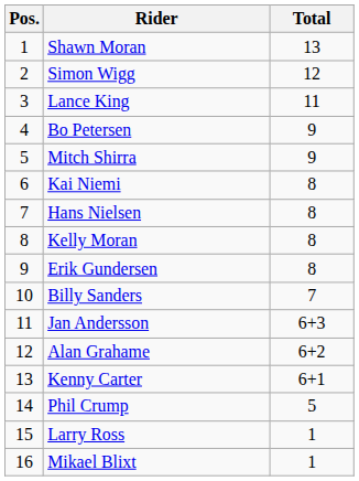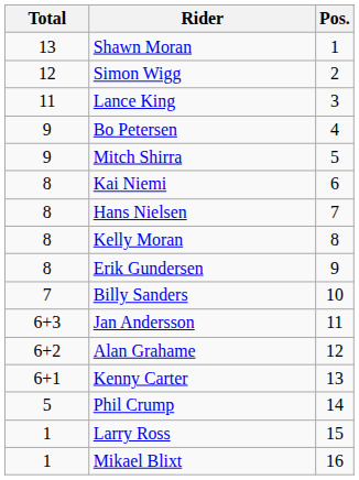 <table class=wikitable>
 <tr>
+<th width=70px>Total</th>
+<th width=200px>Rider</th>
 <th width=25px>Pos.</th>
-<th width=200px>Rider</th>
-<th width=70px>Total</th>
 </tr>
 <tr align=center >
+<td>13</td>
+<td align=left> <a href='#'>Shawn Moran</a></td>
 <td>1</td>
-<td align=left> <a href='#'>Shawn Moran</a></td>
-<td>13</td>
 </tr>
 <tr align=center >
+<td>12</td>
+<td align=left> <a href='#'>Simon Wigg</a></td>
 <td>2</td>
-<td align=left> <a href='#'>Simon Wigg</a></td>
-<td>12</td>
 </tr>
 <tr align=center >
+<td>11</td>
+<td align=left> <a href='#'>Lance King</a></td>
 <td>3</td>
-<td align=left> <a href='#'>Lance King</a></td>
-<td>11</td>
 </tr>
 <tr align=center >
+<td>9</td>
+<td align=left> <a href='#'>Bo Petersen</a></td>
 <td>4</td>
-<td align=left> <a href='#'>Bo Petersen</a></td>
-<td>9</td>
 </tr>
 <tr align=center >
+<td>9</td>
+<td align=left> <a href='#'>Mitch Shirra</a></td>
 <td>5</td>
-<td align=left> <a href='#'>Mitch Shirra</a></td>
-<td>9</td>
 </tr>
 <tr align=center >
+<td>8</td>
+<td align=left> <a href='#'>Kai Niemi</a></td>
 <td>6</td>
-<td align=left> <a href='#'>Kai Niemi</a></td>
-<td>8</td>
 </tr>
 <tr align=center >
+<td>8</td>
+<td align=left> <a href='#'>Hans Nielsen</a></td>
 <td>7</td>
-<td align=left> <a href='#'>Hans Nielsen</a></td>
-<td>8</td>
 </tr>
 <tr align=center >
 <td>8</td>
 <td align=left> <a href='#'>Kelly Moran</a></td>
 <td>8</td>
 </tr>
 <tr align=center >
+<td>8</td>
+<td align=left> <a href='#'>Erik Gundersen</a></td>
 <td>9</td>
-<td align=left> <a href='#'>Erik Gundersen</a></td>
-<td>8</td>
 </tr>
 <tr align=center >
+<td>7</td>
+<td align=left> <a href='#'>Billy Sanders</a></td>
 <td>10</td>
-<td align=left> <a href='#'>Billy Sanders</a></td>
-<td>7</td>
 </tr>
 <tr align=center >
+<td>6+3</td>
+<td align=left> <a href='#'>Jan Andersson</a></td>
 <td>11</td>
-<td align=left> <a href='#'>Jan Andersson</a></td>
-<td>6+3</td>
 </tr>
 <tr align=center >
+<td>6+2</td>
+<td align=left> <a href='#'>Alan Grahame</a></td>
 <td>12</td>
-<td align=left> <a href='#'>Alan Grahame</a></td>
-<td>6+2</td>
 </tr>
 <tr align=center>
+<td>6+1</td>
+<td align=left> <a href='#'>Kenny Carter</a></td>
 <td>13</td>
-<td align=left> <a href='#'>Kenny Carter</a></td>
-<td>6+1</td>
 </tr>
 <tr align=center>
+<td>5</td>
+<td align=left> <a href='#'>Phil Crump</a></td>
 <td>14</td>
-<td align=left> <a href='#'>Phil Crump</a></td>
-<td>5</td>
 </tr>
 <tr align=center>
+<td>1</td>
+<td align=left> <a href='#'>Larry Ross</a></td>
 <td>15</td>
-<td align=left> <a href='#'>Larry Ross</a></td>
-<td>1</td>
 </tr>
 <tr align=center>
+<td>1</td>
+<td align=left> <a href='#'>Mikael Blixt</a></td>
 <td>16</td>
-<td align=left> <a href='#'>Mikael Blixt</a></td>
-<td>1</td>
 </tr>
 </table>
